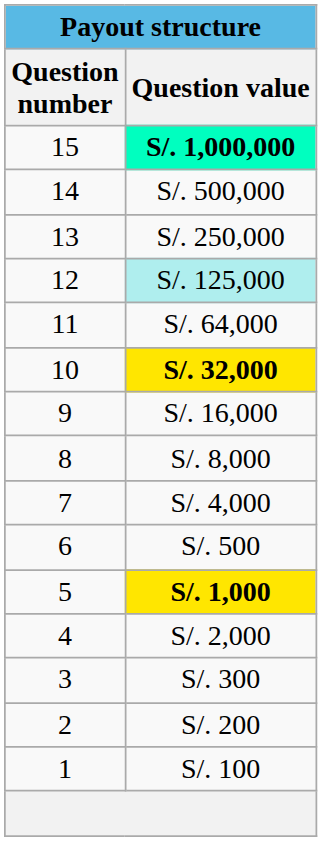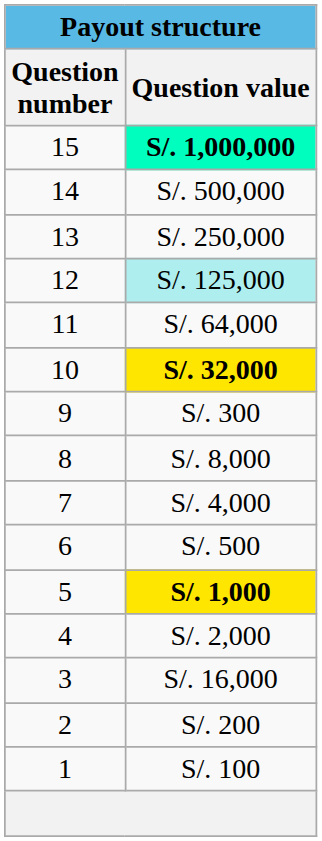 <table class="wikitable" style="text-align:center;">
 <tr>
 <th colspan="2" style="background: #58B9E4">Payout structure</th>
 </tr>
 <tr>
 <th>Question<br>number</th>
 <th>Question value</th>
 </tr>
 <tr>
 <td>15</td>
 <td style="background: #00FFBF"><strong>S/. 1,000,000</strong></td>
 </tr>
 <tr>
 <td>14</td>
 <td>S/. 500,000</td>
 </tr>
 <tr>
 <td>13</td>
 <td>S/. 250,000</td>
 </tr>
 <tr>
 <td>12</td>
 <td style="background: paleturquoise;">S/. 125,000</td>
 </tr>
 <tr>
 <td>11</td>
 <td>S/. 64,000</td>
 </tr>
 <tr>
 <td>10</td>
 <td style="background: #FFE600"><strong>S/. 32,000</strong></td>
 </tr>
 <tr>
 <td>9</td>
-<td>S/. 16,000</td>
+<td>S/. 300</td>
 </tr>
 <tr>
 <td>8</td>
 <td>S/. 8,000</td>
 </tr>
 <tr>
 <td>7</td>
 <td>S/. 4,000</td>
 </tr>
 <tr>
 <td>6</td>
 <td>S/. 500</td>
 </tr>
 <tr>
 <td>5</td>
 <td style="background: #FFE600"><strong>S/. 1,000</strong></td>
 </tr>
 <tr>
 <td>4</td>
 <td>S/. 2,000</td>
 </tr>
 <tr>
 <td>3</td>
-<td>S/. 300</td>
+<td>S/. 16,000</td>
 </tr>
 <tr>
 <td>2</td>
 <td>S/. 200</td>
 </tr>
 <tr>
 <td>1</td>
 <td>S/. 100</td>
 </tr>
 <tr>
 <th colspan="2" style="text-align:left"><br></th>
 </tr>
 </table>
